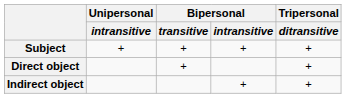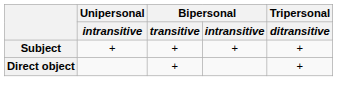 <table class="wikitable" style="text-align:center;">
 <tr>
 <th rowspan="2"></th>
 <th>Unipersonal</th>
 <th colspan="2">Bipersonal</th>
 <th>Tripersonal</th>
 </tr>
 <tr>
 <th><em>intransitive</em></th>
 <th><em>transitive</em></th>
 <th><em>intransitive</em></th>
 <th><em>ditransitive</em></th>
 </tr>
 <tr>
 <th>Subject</th>
 <td>+</td>
 <td>+</td>
 <td>+</td>
 <td>+</td>
 </tr>
 <tr>
 <th>Direct object</th>
 <td></td>
 <td>+</td>
 <td></td>
 <td>+</td>
 </tr>
-<tr>
-<th>Indirect object</th>
-<td></td>
-<td></td>
-<td>+</td>
-<td>+</td>
-</tr>
 </table>
